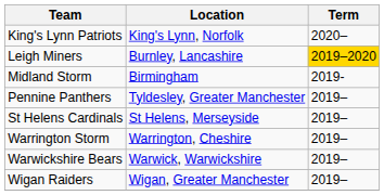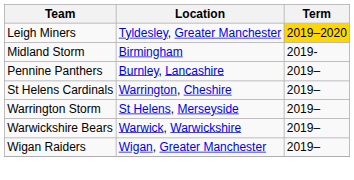 <table class="sortable wikitable">
 <tr>
 <th scope="col">Team</th>
 <th scope="col">Location</th>
 <th scope="col">Term</th>
 </tr>
 <tr>
-<td>King's Lynn Patriots</td>
-<td><a href='#'>King's Lynn</a>, <a href='#'>Norfolk</a></td>
-<td>2020–</td>
-</tr>
-<tr>
 <td>Leigh Miners</td>
-<td><a href='#'>Burnley</a>, <a href='#'>Lancashire</a></td>
+<td><a href='#'>Tyldesley</a>, <a href='#'>Greater Manchester</a></td>
 <td style="background: gold;">2019–2020</td>
 </tr>
 <tr>
 <td>Midland Storm</td>
 <td><a href='#'>Birmingham</a></td>
 <td>2019-</td>
 </tr>
 <tr>
 <td>Pennine Panthers</td>
-<td><a href='#'>Tyldesley</a>, <a href='#'>Greater Manchester</a></td>
+<td><a href='#'>Burnley</a>, <a href='#'>Lancashire</a></td>
 <td>2019–</td>
 </tr>
 <tr>
 <td>St Helens Cardinals</td>
-<td><a href='#'>St Helens</a>, <a href='#'>Merseyside</a></td>
+<td><a href='#'>Warrington</a>, <a href='#'>Cheshire</a></td>
 <td>2019–</td>
 </tr>
 <tr>
 <td>Warrington Storm</td>
-<td><a href='#'>Warrington</a>, <a href='#'>Cheshire</a></td>
+<td><a href='#'>St Helens</a>, <a href='#'>Merseyside</a></td>
 <td>2019–</td>
 </tr>
 <tr>
 <td>Warwickshire Bears</td>
 <td><a href='#'>Warwick</a>, <a href='#'>Warwickshire</a></td>
 <td>2019–</td>
 </tr>
 <tr>
 <td>Wigan Raiders</td>
 <td><a href='#'>Wigan</a>, <a href='#'>Greater Manchester</a></td>
 <td>2019–</td>
 </tr>
 <tr>
 </tr>
 </table>
